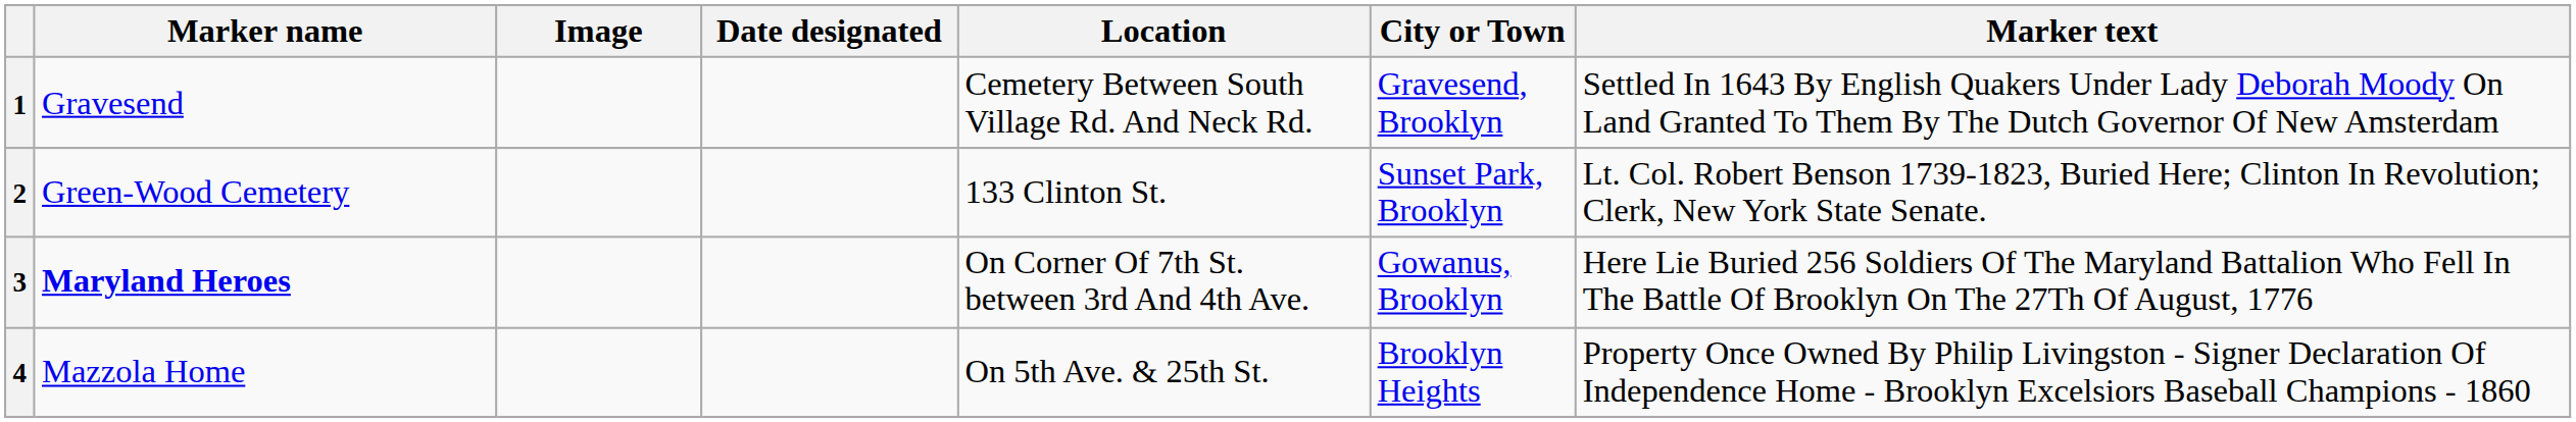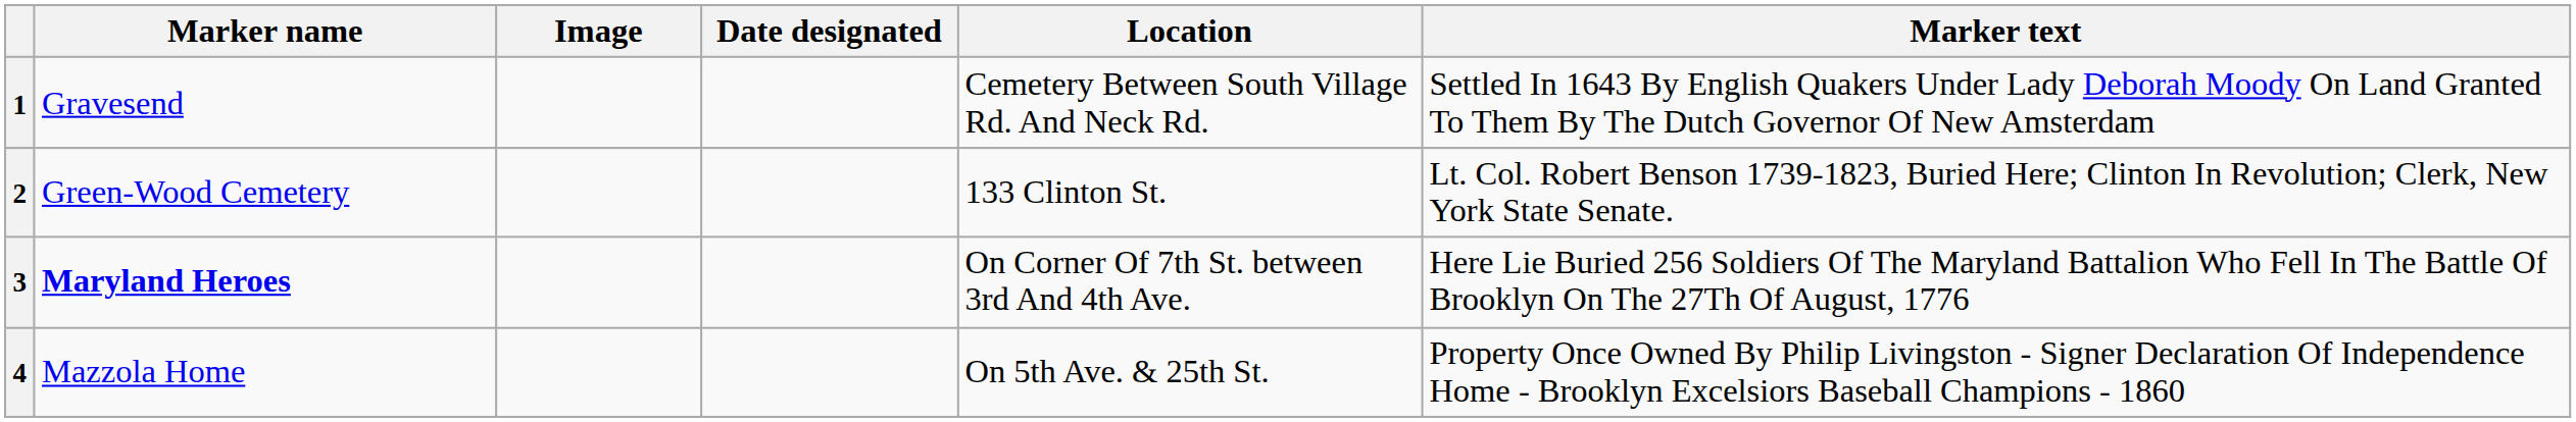 <table class="wikitable sortable" style="width:98%">
 <tr>
 <th></th>
 <th width = 18% ><strong>Marker name</strong></th>
 <th width = 8% class="unsortable" ><strong>Image</strong></th>
 <th width = 10% ><strong>Date designated</strong></th>
 <th><strong>Location</strong></th>
-<th width = 8% ><strong>City or Town</strong></th>
 <th class="unsortable" ><strong>Marker text</strong></th>
 </tr>
 <tr ->
 <th><small>1</small></th>
 <td><a href='#'>Gravesend</a></td>
 <td></td>
 <td></td>
 <td>Cemetery Between South Village Rd. And Neck Rd.</td>
-<td><a href='#'>Gravesend, Brooklyn</a></td>
 <td>Settled In 1643 By English Quakers Under Lady <a href='#'>Deborah Moody</a> On Land Granted To Them By The Dutch Governor Of New Amsterdam</td>
 </tr>
 <tr ->
 <th><small>2</small></th>
 <td><a href='#'>Green-Wood Cemetery</a></td>
 <td></td>
 <td></td>
 <td>133 Clinton St.</td>
-<td><a href='#'>Sunset Park, Brooklyn</a></td>
 <td>Lt. Col. Robert Benson 1739-1823, Buried Here; Clinton In Revolution; Clerk, New York State Senate.</td>
 </tr>
 <tr ->
 <th><small>3</small></th>
 <td><strong><a href='#'>Maryland Heroes</a></strong></td>
 <td></td>
 <td></td>
 <td>On Corner Of 7th St. between 3rd And 4th Ave.</td>
-<td><a href='#'>Gowanus, Brooklyn</a></td>
 <td>Here Lie Buried 256 Soldiers Of The Maryland Battalion Who Fell In The Battle Of Brooklyn On The 27Th Of August, 1776</td>
 </tr>
 <tr ->
 <th><small>4</small></th>
 <td><a href='#'>Mazzola Home</a></td>
 <td></td>
 <td></td>
 <td>On 5th Ave. & 25th St.</td>
-<td><a href='#'>Brooklyn Heights</a></td>
 <td>Property Once Owned By Philip Livingston - Signer Declaration Of Independence Home - Brooklyn Excelsiors Baseball Champions - 1860</td>
 </tr>
 </table>
